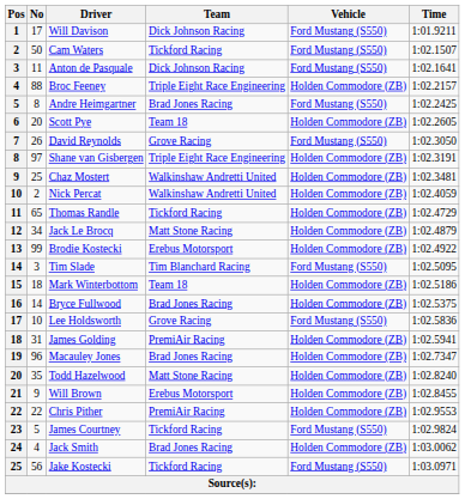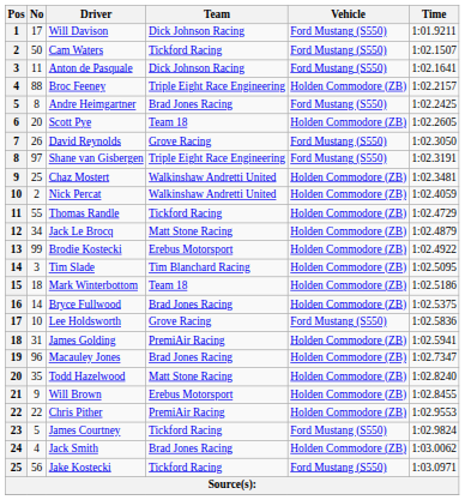 <table class="wikitable" style="font-size: 87%">
 <tr>
 <th>Pos</th>
 <th>No</th>
 <th>Driver</th>
 <th>Team</th>
 <th>Vehicle</th>
 <th>Time</th>
 </tr>
 <tr>
 <th>1</th>
 <td align="center">17</td>
 <td> <a href='#'>Will Davison</a></td>
 <td><a href='#'>Dick Johnson Racing</a></td>
 <td><a href='#'>Ford Mustang (S550)</a></td>
 <td>1:01.9211</td>
 </tr>
 <tr>
 <th>2</th>
 <td align="center">50</td>
 <td> <a href='#'>Cam Waters</a></td>
 <td><a href='#'>Tickford Racing</a></td>
 <td><a href='#'>Ford Mustang (S550)</a></td>
 <td>1:02.1507</td>
 </tr>
 <tr>
 <th>3</th>
 <td align="center">11</td>
 <td> <a href='#'>Anton de Pasquale</a></td>
 <td><a href='#'>Dick Johnson Racing</a></td>
 <td><a href='#'>Ford Mustang (S550)</a></td>
 <td>1:02.1641</td>
 </tr>
 <tr>
 <th>4</th>
 <td align="center">88</td>
 <td> <a href='#'>Broc Feeney</a></td>
 <td><a href='#'>Triple Eight Race Engineering</a></td>
 <td><a href='#'>Holden Commodore (ZB)</a></td>
 <td>1:02.2157</td>
 </tr>
 <tr>
 <th>5</th>
 <td align="center">8</td>
 <td> <a href='#'>Andre Heimgartner</a></td>
 <td><a href='#'>Brad Jones Racing</a></td>
 <td><a href='#'>Ford Mustang (S550)</a></td>
 <td>1:02.2425</td>
 </tr>
 <tr>
 <th>6</th>
 <td align="center">20</td>
 <td> <a href='#'>Scott Pye</a></td>
 <td><a href='#'>Team 18</a></td>
 <td><a href='#'>Holden Commodore (ZB)</a></td>
 <td>1:02.2605</td>
 </tr>
 <tr>
 <th>7</th>
 <td align="center">26</td>
 <td> <a href='#'>David Reynolds</a></td>
 <td><a href='#'>Grove Racing</a></td>
 <td><a href='#'>Ford Mustang (S550)</a></td>
 <td>1:02.3050</td>
 </tr>
 <tr>
 <th>8</th>
 <td align="center">97</td>
 <td> <a href='#'>Shane van Gisbergen</a></td>
 <td><a href='#'>Triple Eight Race Engineering</a></td>
-<td><a href='#'>Holden Commodore (ZB)</a></td>
+<td><a href='#'>Ford Mustang (S550)</a></td>
 <td>1:02.3191</td>
 </tr>
 <tr>
 <th>9</th>
 <td align="center">25</td>
 <td> <a href='#'>Chaz Mostert</a></td>
 <td><a href='#'>Walkinshaw Andretti United</a></td>
 <td><a href='#'>Holden Commodore (ZB)</a></td>
 <td>1:02.3481</td>
 </tr>
 <tr>
 <th>10</th>
 <td align="center">2</td>
 <td> <a href='#'>Nick Percat</a></td>
 <td><a href='#'>Walkinshaw Andretti United</a></td>
 <td><a href='#'>Holden Commodore (ZB)</a></td>
 <td>1:02.4059</td>
 </tr>
 <tr>
 <th>11</th>
-<td align="center">65</td>
+<td align="center">55</td>
 <td> <a href='#'>Thomas Randle</a></td>
 <td><a href='#'>Tickford Racing</a></td>
 <td><a href='#'>Holden Commodore (ZB)</a></td>
 <td>1:02.4729</td>
 </tr>
 <tr>
 <th>12</th>
 <td align="center">34</td>
 <td> <a href='#'>Jack Le Brocq</a></td>
 <td><a href='#'>Matt Stone Racing</a></td>
 <td><a href='#'>Holden Commodore (ZB)</a></td>
 <td>1:02.4879</td>
 </tr>
 <tr>
 <th>13</th>
 <td align="center">99</td>
 <td> <a href='#'>Brodie Kostecki</a></td>
 <td><a href='#'>Erebus Motorsport</a></td>
 <td><a href='#'>Holden Commodore (ZB)</a></td>
 <td>1:02.4922</td>
 </tr>
 <tr>
 <th>14</th>
 <td align="center">3</td>
 <td> <a href='#'>Tim Slade</a></td>
 <td><a href='#'>Tim Blanchard Racing</a></td>
-<td><a href='#'>Ford Mustang (S550)</a></td>
+<td><a href='#'>Holden Commodore (ZB)</a></td>
 <td>1:02.5095</td>
 </tr>
 <tr>
 <th>15</th>
 <td align="center">18</td>
 <td> <a href='#'>Mark Winterbottom</a></td>
 <td><a href='#'>Team 18</a></td>
 <td><a href='#'>Holden Commodore (ZB)</a></td>
 <td>1:02.5186</td>
 </tr>
 <tr>
 <th>16</th>
 <td align="center">14</td>
 <td> <a href='#'>Bryce Fullwood</a></td>
 <td><a href='#'>Brad Jones Racing</a></td>
 <td><a href='#'>Holden Commodore (ZB)</a></td>
 <td>1:02.5375</td>
 </tr>
 <tr>
 <th>17</th>
 <td align="center">10</td>
 <td> <a href='#'>Lee Holdsworth</a></td>
 <td><a href='#'>Grove Racing</a></td>
 <td><a href='#'>Ford Mustang (S550)</a></td>
 <td>1:02.5836</td>
 </tr>
 <tr>
 <th>18</th>
 <td align="center">31</td>
 <td> <a href='#'>James Golding</a></td>
 <td><a href='#'>PremiAir Racing</a></td>
 <td><a href='#'>Holden Commodore (ZB)</a></td>
 <td>1:02.5941</td>
 </tr>
 <tr>
 <th>19</th>
 <td align="center">96</td>
 <td> <a href='#'>Macauley Jones</a></td>
 <td><a href='#'>Brad Jones Racing</a></td>
 <td><a href='#'>Holden Commodore (ZB)</a></td>
 <td>1:02.7347</td>
 </tr>
 <tr>
 <th>20</th>
 <td align="center">35</td>
 <td> <a href='#'>Todd Hazelwood</a></td>
 <td><a href='#'>Matt Stone Racing</a></td>
 <td><a href='#'>Holden Commodore (ZB)</a></td>
 <td>1:02.8240</td>
 </tr>
 <tr>
 <th>21</th>
 <td align="center">9</td>
 <td> <a href='#'>Will Brown</a></td>
 <td><a href='#'>Erebus Motorsport</a></td>
 <td><a href='#'>Holden Commodore (ZB)</a></td>
 <td>1:02.8455</td>
 </tr>
 <tr>
 <th>22</th>
 <td align="center">22</td>
 <td> <a href='#'>Chris Pither</a></td>
 <td><a href='#'>PremiAir Racing</a></td>
 <td><a href='#'>Holden Commodore (ZB)</a></td>
 <td>1:02.9553</td>
 </tr>
 <tr>
 <th>23</th>
 <td align="center">5</td>
 <td> <a href='#'>James Courtney</a></td>
 <td><a href='#'>Tickford Racing</a></td>
 <td><a href='#'>Ford Mustang (S550)</a></td>
 <td>1:02.9824</td>
 </tr>
 <tr>
 <th>24</th>
 <td align="center">4</td>
 <td> <a href='#'>Jack Smith</a></td>
 <td><a href='#'>Brad Jones Racing</a></td>
 <td><a href='#'>Holden Commodore (ZB)</a></td>
 <td>1:03.0062</td>
 </tr>
 <tr>
 <th>25</th>
 <td align="center">56</td>
 <td> <a href='#'>Jake Kostecki</a></td>
 <td><a href='#'>Tickford Racing</a></td>
 <td><a href='#'>Ford Mustang (S550)</a></td>
 <td>1:03.0971</td>
 </tr>
 <tr>
 <th colspan="8">Source(s):</th>
 </tr>
 <tr>
 </tr>
 </table>
